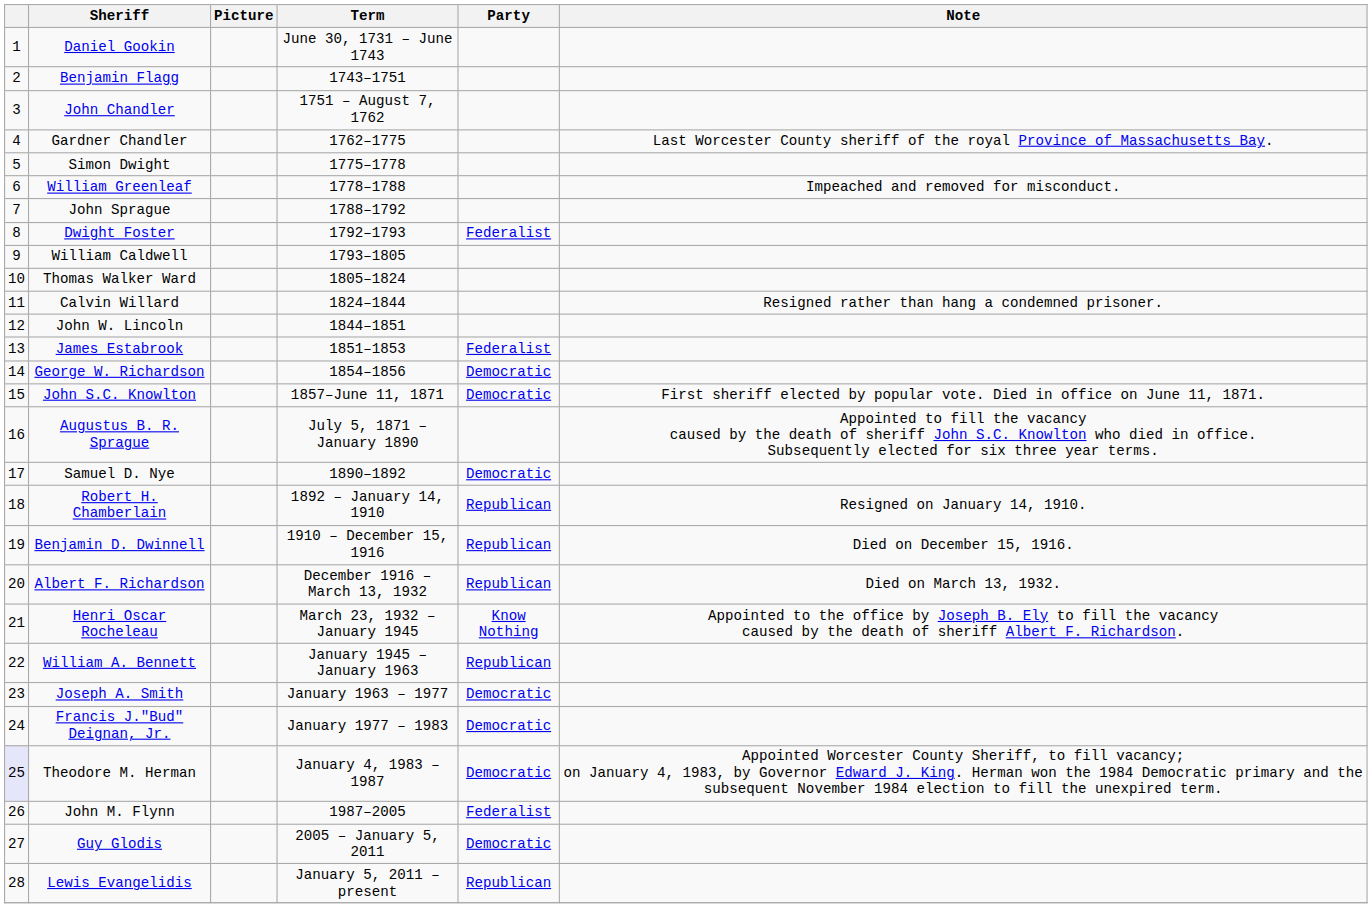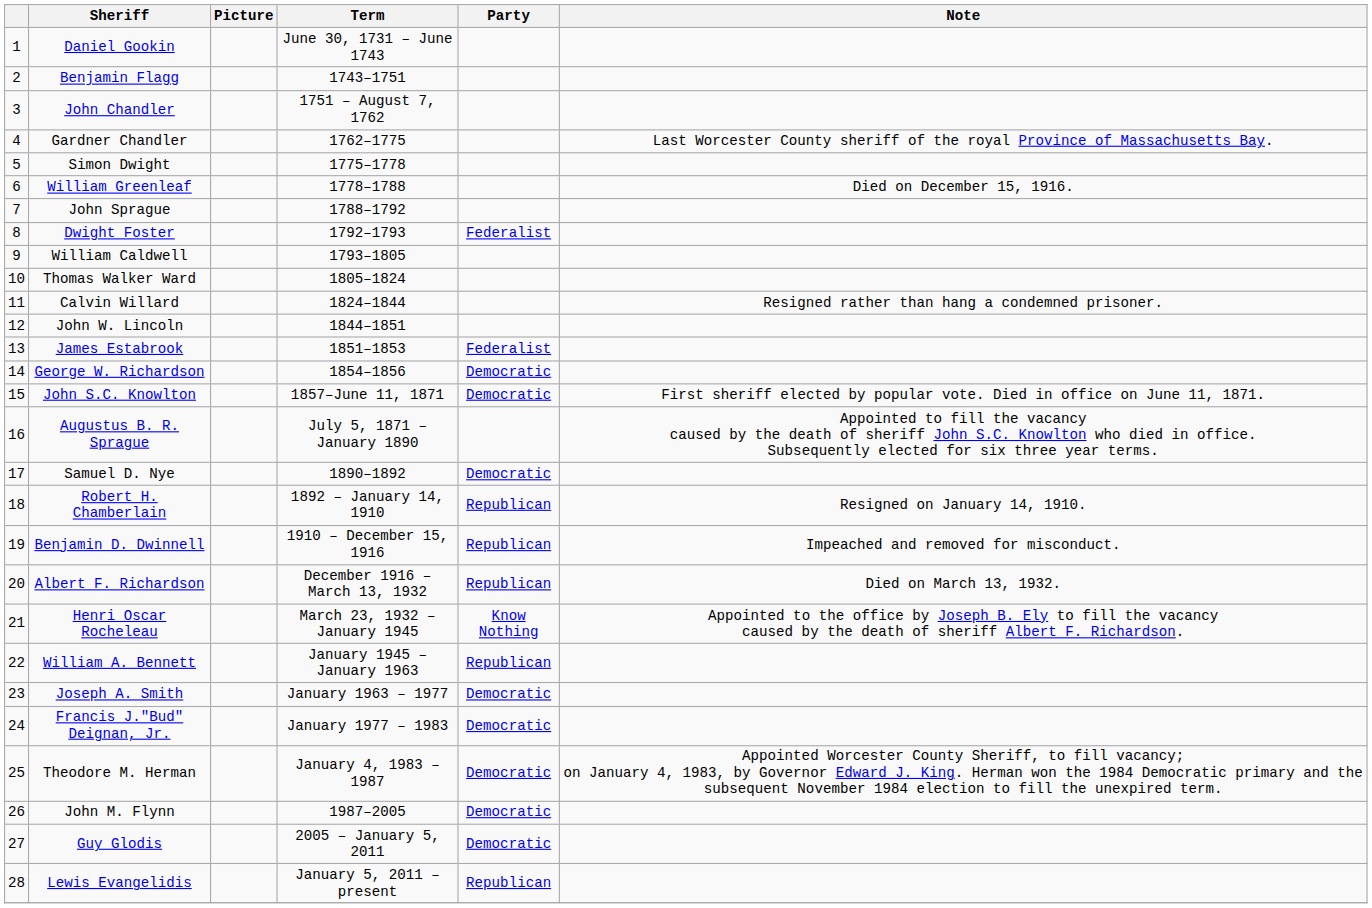 <table class=wikitable style="text-align:center">
 <tr>
 <th></th>
 <th>Sheriff</th>
 <th>Picture</th>
 <th>Term</th>
 <th>Party</th>
 <th>Note</th>
 </tr>
 <tr>
 <td>1</td>
 <td><a href='#'>Daniel Gookin</a></td>
 <td></td>
 <td>June 30, 1731 – June 1743</td>
 <td></td>
 <td></td>
 </tr>
 <tr>
 <td>2</td>
 <td><a href='#'>Benjamin Flagg</a></td>
 <td></td>
 <td>1743–1751</td>
 <td></td>
 <td></td>
 </tr>
 <tr>
 <td>3</td>
 <td><a href='#'>John Chandler</a></td>
 <td></td>
 <td>1751 – August 7, 1762</td>
 <td></td>
 <td></td>
 </tr>
 <tr>
 <td>4</td>
 <td>Gardner Chandler</td>
 <td></td>
 <td>1762–1775</td>
 <td></td>
 <td>Last Worcester County sheriff of the royal <a href='#'>Province of Massachusetts Bay</a>.</td>
 </tr>
 <tr>
 <td>5</td>
 <td>Simon Dwight</td>
 <td></td>
 <td>1775–1778</td>
 <td></td>
 <td></td>
 </tr>
 <tr>
 <td>6</td>
 <td><a href='#'>William Greenleaf</a></td>
 <td></td>
 <td>1778–1788</td>
 <td></td>
-<td>Impeached and removed for misconduct.</td>
+<td>Died on December 15, 1916.</td>
 </tr>
 <tr>
 <td>7</td>
 <td>John Sprague</td>
 <td></td>
 <td>1788–1792</td>
 <td></td>
 <td></td>
 </tr>
 <tr>
 <td>8</td>
 <td><a href='#'>Dwight Foster</a></td>
 <td></td>
 <td>1792–1793</td>
 <td><a href='#'>Federalist</a></td>
 <td></td>
 </tr>
 <tr>
 <td>9</td>
 <td>William Caldwell</td>
 <td></td>
 <td>1793–1805</td>
 <td></td>
 <td></td>
 </tr>
 <tr>
 <td>10</td>
 <td>Thomas Walker Ward</td>
 <td></td>
 <td>1805–1824</td>
 <td></td>
 <td></td>
 </tr>
 <tr>
 <td>11</td>
 <td>Calvin Willard</td>
 <td></td>
 <td>1824–1844</td>
 <td></td>
 <td>Resigned rather than hang a condemned prisoner.</td>
 </tr>
 <tr>
 <td>12</td>
 <td>John W. Lincoln</td>
 <td></td>
 <td>1844–1851</td>
 <td></td>
 <td></td>
 </tr>
 <tr>
 <td>13</td>
 <td><a href='#'>James Estabrook</a></td>
 <td></td>
 <td>1851–1853</td>
 <td><a href='#'>Federalist</a></td>
 <td></td>
 </tr>
 <tr>
 <td>14</td>
 <td><a href='#'>George W. Richardson</a></td>
 <td></td>
 <td>1854–1856</td>
 <td><a href='#'>Democratic</a></td>
 <td></td>
 </tr>
 <tr>
 <td>15</td>
 <td><a href='#'>John S.C. Knowlton</a></td>
 <td></td>
 <td>1857–June 11, 1871</td>
 <td><a href='#'>Democratic</a></td>
 <td>First sheriff elected by popular vote. Died in office on June 11, 1871.</td>
 </tr>
 <tr>
 <td>16</td>
 <td><a href='#'>Augustus B. R. Sprague</a></td>
 <td></td>
 <td>July 5, 1871 – January 1890</td>
 <td></td>
 <td>Appointed to fill the vacancy<br>caused by the death of sheriff <a href='#'>John S.C. Knowlton</a> who died in office.<br>Subsequently elected for six three year terms.</td>
 </tr>
 <tr>
 <td>17</td>
 <td>Samuel D. Nye</td>
 <td></td>
 <td>1890–1892</td>
 <td><a href='#'>Democratic</a></td>
 <td></td>
 </tr>
 <tr>
 <td>18</td>
 <td><a href='#'>Robert H. Chamberlain</a></td>
 <td></td>
 <td>1892 – January 14, 1910</td>
 <td><a href='#'>Republican</a></td>
 <td>Resigned on January 14, 1910.</td>
 </tr>
 <tr>
 <td>19</td>
 <td><a href='#'>Benjamin D. Dwinnell</a></td>
 <td></td>
 <td>1910 –	December 15, 1916</td>
 <td><a href='#'>Republican</a></td>
-<td>Died on December 15, 1916.</td>
+<td>Impeached and removed for misconduct.</td>
 </tr>
 <tr>
 <td>20</td>
 <td><a href='#'>Albert F. Richardson</a></td>
 <td></td>
 <td>December 1916 – March 13, 1932</td>
 <td><a href='#'>Republican</a></td>
 <td>Died on March 13, 1932.</td>
 </tr>
 <tr>
 <td>21</td>
 <td><a href='#'>Henri Oscar Rocheleau</a></td>
 <td></td>
 <td>March 23, 1932 – January 1945</td>
 <td><a href='#'>Know Nothing</a></td>
 <td>Appointed to the office by <a href='#'>Joseph B. Ely</a> to fill the vacancy<br>caused by the death of sheriff <a href='#'>Albert F. Richardson</a>.</td>
 </tr>
 <tr>
 <td>22</td>
 <td><a href='#'>William A. Bennett</a></td>
 <td></td>
 <td>January 1945 – January 1963</td>
 <td><a href='#'>Republican</a></td>
 <td></td>
 </tr>
 <tr>
 <td>23</td>
 <td><a href='#'>Joseph A. Smith</a></td>
 <td></td>
 <td>January 1963 – 1977</td>
 <td><a href='#'>Democratic</a></td>
 <td></td>
 </tr>
 <tr>
 <td>24</td>
 <td><a href='#'>Francis J."Bud" Deignan, Jr.</a></td>
 <td></td>
 <td>January 1977 – 1983</td>
 <td><a href='#'>Democratic</a></td>
 <td></td>
 </tr>
 <tr>
-<td style="background: lavender;">25</td>
+<td>25</td>
 <td>Theodore M. Herman</td>
 <td></td>
 <td>January 4, 1983 – 1987</td>
 <td><a href='#'>Democratic</a></td>
 <td>Appointed Worcester County Sheriff, to fill vacancy;<br> on January 4, 1983, by Governor <a href='#'>Edward J. King</a>.  Herman won the 1984 Democratic primary and the subsequent November 1984 election to fill the unexpired term.</td>
 </tr>
 <tr>
 <td>26</td>
 <td>John M. Flynn</td>
 <td></td>
 <td>1987–2005</td>
-<td><a href='#'>Federalist</a></td>
+<td><a href='#'>Democratic</a></td>
 <td></td>
 </tr>
 <tr>
 <td>27</td>
 <td><a href='#'>Guy Glodis</a></td>
 <td></td>
 <td>2005 – January 5, 2011</td>
 <td><a href='#'>Democratic</a></td>
 <td></td>
 </tr>
 <tr>
 <td>28</td>
 <td><a href='#'>Lewis Evangelidis</a></td>
 <td></td>
 <td>January 5, 2011 – present</td>
 <td><a href='#'>Republican</a></td>
 <td></td>
 </tr>
 <tr>
 </tr>
 </table>
